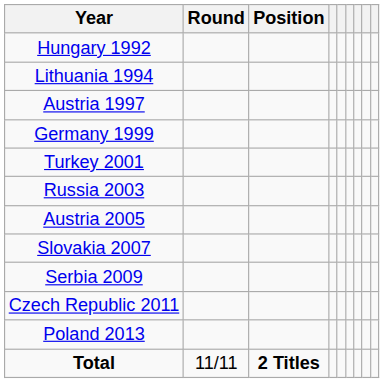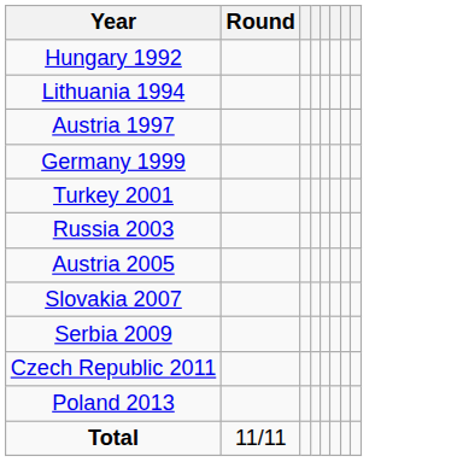 <table class="wikitable" style="text-align: center;">
 <tr>
 <th>Year</th>
 <th>Round</th>
-<th>Position</th>
 <th></th>
 <th></th>
 <th></th>
 <th></th>
 <th></th>
 <th></th>
 </tr>
 <tr>
 <td><a href='#'>Hungary 1992</a></td>
-<td></td>
 <td></td>
 <td></td>
 <td></td>
 <td></td>
 <td></td>
 <td></td>
 <td></td>
 </tr>
 <tr>
 <td><a href='#'>Lithuania 1994</a></td>
 <td></td>
 <td></td>
 <td></td>
 <td></td>
 <td></td>
 <td></td>
 <td></td>
-<td></td>
 </tr>
 <tr>
 <td><a href='#'>Austria 1997</a></td>
-<td></td>
 <td></td>
 <td></td>
 <td></td>
 <td></td>
 <td></td>
 <td></td>
 <td></td>
 </tr>
 <tr>
 <td><a href='#'>Germany 1999</a></td>
 <td></td>
 <td></td>
 <td></td>
 <td></td>
 <td></td>
 <td></td>
 <td></td>
-<td></td>
 </tr>
 <tr>
 <td><a href='#'>Turkey 2001</a></td>
-<td></td>
 <td></td>
 <td></td>
 <td></td>
 <td></td>
 <td></td>
 <td></td>
 <td></td>
 </tr>
 <tr>
 <td><a href='#'>Russia 2003</a></td>
 <td></td>
 <td></td>
 <td></td>
 <td></td>
 <td></td>
 <td></td>
 <td></td>
-<td></td>
 </tr>
 <tr>
 <td><a href='#'>Austria 2005</a></td>
-<td></td>
 <td></td>
 <td></td>
 <td></td>
 <td></td>
 <td></td>
 <td></td>
 <td></td>
 </tr>
 <tr>
 <td><a href='#'>Slovakia 2007</a></td>
 <td></td>
 <td></td>
 <td></td>
 <td></td>
 <td></td>
 <td></td>
 <td></td>
-<td></td>
 </tr>
 <tr>
 <td><a href='#'>Serbia 2009</a></td>
-<td></td>
 <td></td>
 <td></td>
 <td></td>
 <td></td>
 <td></td>
 <td></td>
 <td></td>
 </tr>
 <tr>
 <td><a href='#'>Czech Republic 2011</a></td>
 <td></td>
 <td></td>
 <td></td>
 <td></td>
 <td></td>
 <td></td>
 <td></td>
-<td></td>
 </tr>
 <tr>
 <td><a href='#'>Poland 2013</a></td>
-<td></td>
 <td></td>
 <td></td>
 <td></td>
 <td></td>
 <td></td>
 <td></td>
 <td></td>
 </tr>
 <tr>
 <td><strong>Total</strong></td>
 <td>11/11</td>
-<td><strong>2 Titles</strong></td>
 <td></td>
 <td></td>
 <td></td>
 <td></td>
 <td></td>
 <td></td>
 </tr>
 </table>
